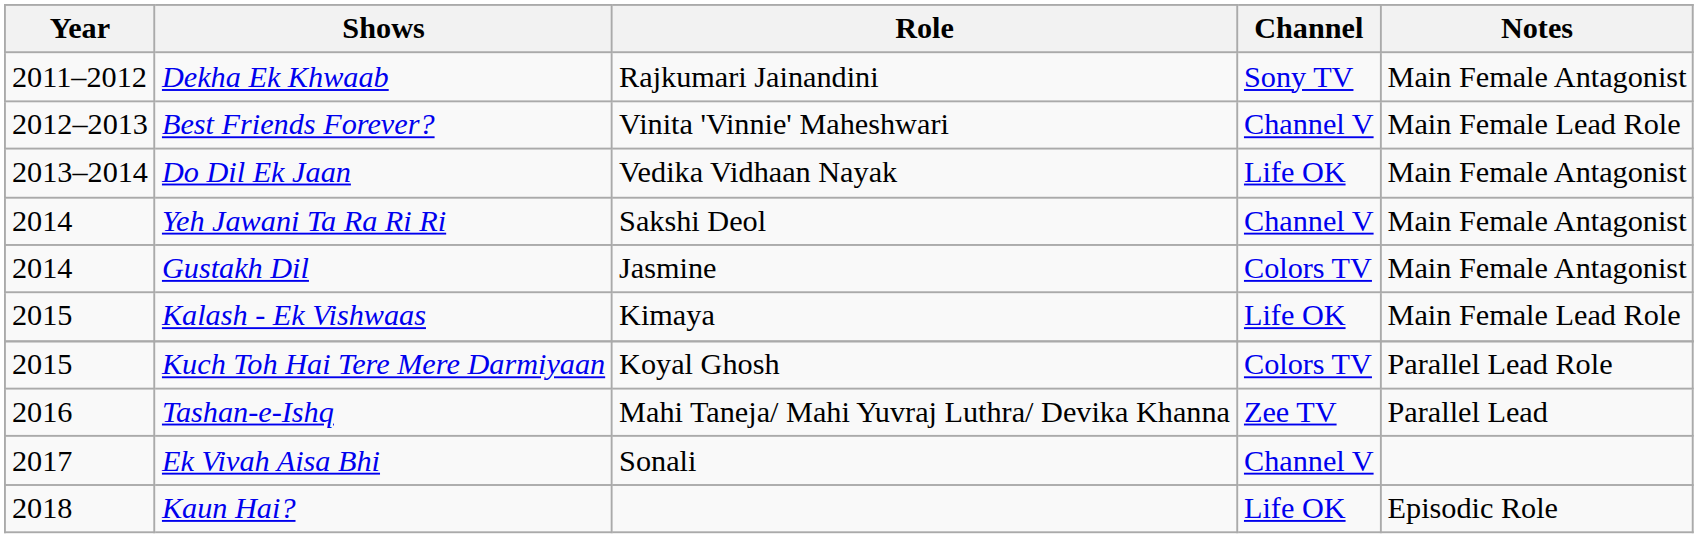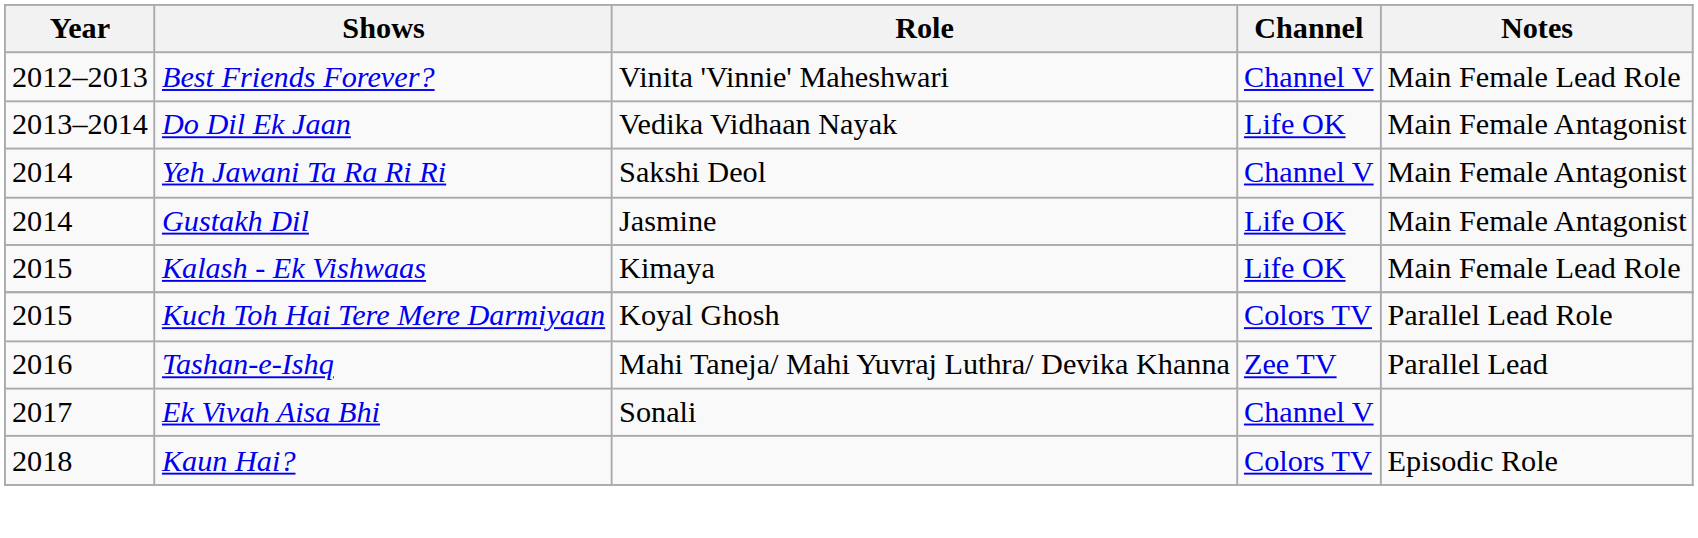 <table class="wikitable sortable">
 <tr>
 <th>Year</th>
 <th>Shows</th>
 <th>Role</th>
 <th>Channel</th>
 <th>Notes</th>
-</tr>
-<tr>
-<td>2011–2012</td>
-<td><em><a href='#'>Dekha Ek Khwaab</a></em></td>
-<td>Rajkumari Jainandini</td>
-<td><a href='#'>Sony TV</a></td>
-<td>Main Female Antagonist</td>
 </tr>
 <tr>
 <td>2012–2013</td>
 <td><em><a href='#'>Best Friends Forever?</a></em></td>
 <td>Vinita 'Vinnie' Maheshwari</td>
 <td><a href='#'>Channel V</a></td>
 <td>Main Female Lead Role</td>
 </tr>
 <tr>
 <td>2013–2014</td>
 <td><em><a href='#'>Do Dil Ek Jaan</a></em></td>
 <td>Vedika Vidhaan Nayak</td>
 <td><a href='#'>Life OK</a></td>
 <td>Main Female Antagonist</td>
 </tr>
 <tr>
 <td>2014</td>
 <td><em><a href='#'>Yeh Jawani Ta Ra Ri Ri</a></em></td>
 <td>Sakshi Deol</td>
 <td><a href='#'>Channel V</a></td>
 <td>Main Female Antagonist</td>
 </tr>
 <tr>
 <td>2014</td>
 <td><em><a href='#'>Gustakh Dil</a></em></td>
 <td>Jasmine</td>
-<td><a href='#'>Colors TV</a></td>
+<td><a href='#'>Life OK</a></td>
 <td>Main Female Antagonist</td>
 </tr>
 <tr>
 <td>2015</td>
 <td><em><a href='#'>Kalash - Ek Vishwaas</a></em></td>
 <td>Kimaya</td>
 <td><a href='#'>Life OK</a></td>
 <td>Main Female Lead Role</td>
 </tr>
 <tr>
 </tr>
 <tr>
 <td>2015</td>
 <td><em><a href='#'>Kuch Toh Hai Tere Mere Darmiyaan</a></em></td>
 <td>Koyal Ghosh</td>
 <td><a href='#'>Colors TV</a></td>
 <td>Parallel Lead Role</td>
 </tr>
 <tr>
 <td>2016</td>
 <td><em><a href='#'>Tashan-e-Ishq</a></em></td>
 <td>Mahi Taneja/ Mahi Yuvraj Luthra/ Devika Khanna</td>
 <td><a href='#'>Zee TV</a></td>
 <td>Parallel Lead</td>
 </tr>
 <tr>
 <td>2017</td>
 <td><em><a href='#'>Ek Vivah Aisa Bhi</a></em></td>
 <td>Sonali</td>
 <td><a href='#'>Channel V</a></td>
 </tr>
 <tr>
 <td>2018</td>
 <td><em><a href='#'>Kaun Hai?</a></em></td>
 <td></td>
-<td><a href='#'>Life OK</a></td>
+<td><a href='#'>Colors TV</a></td>
 <td>Episodic Role</td>
 </tr>
 </table>
